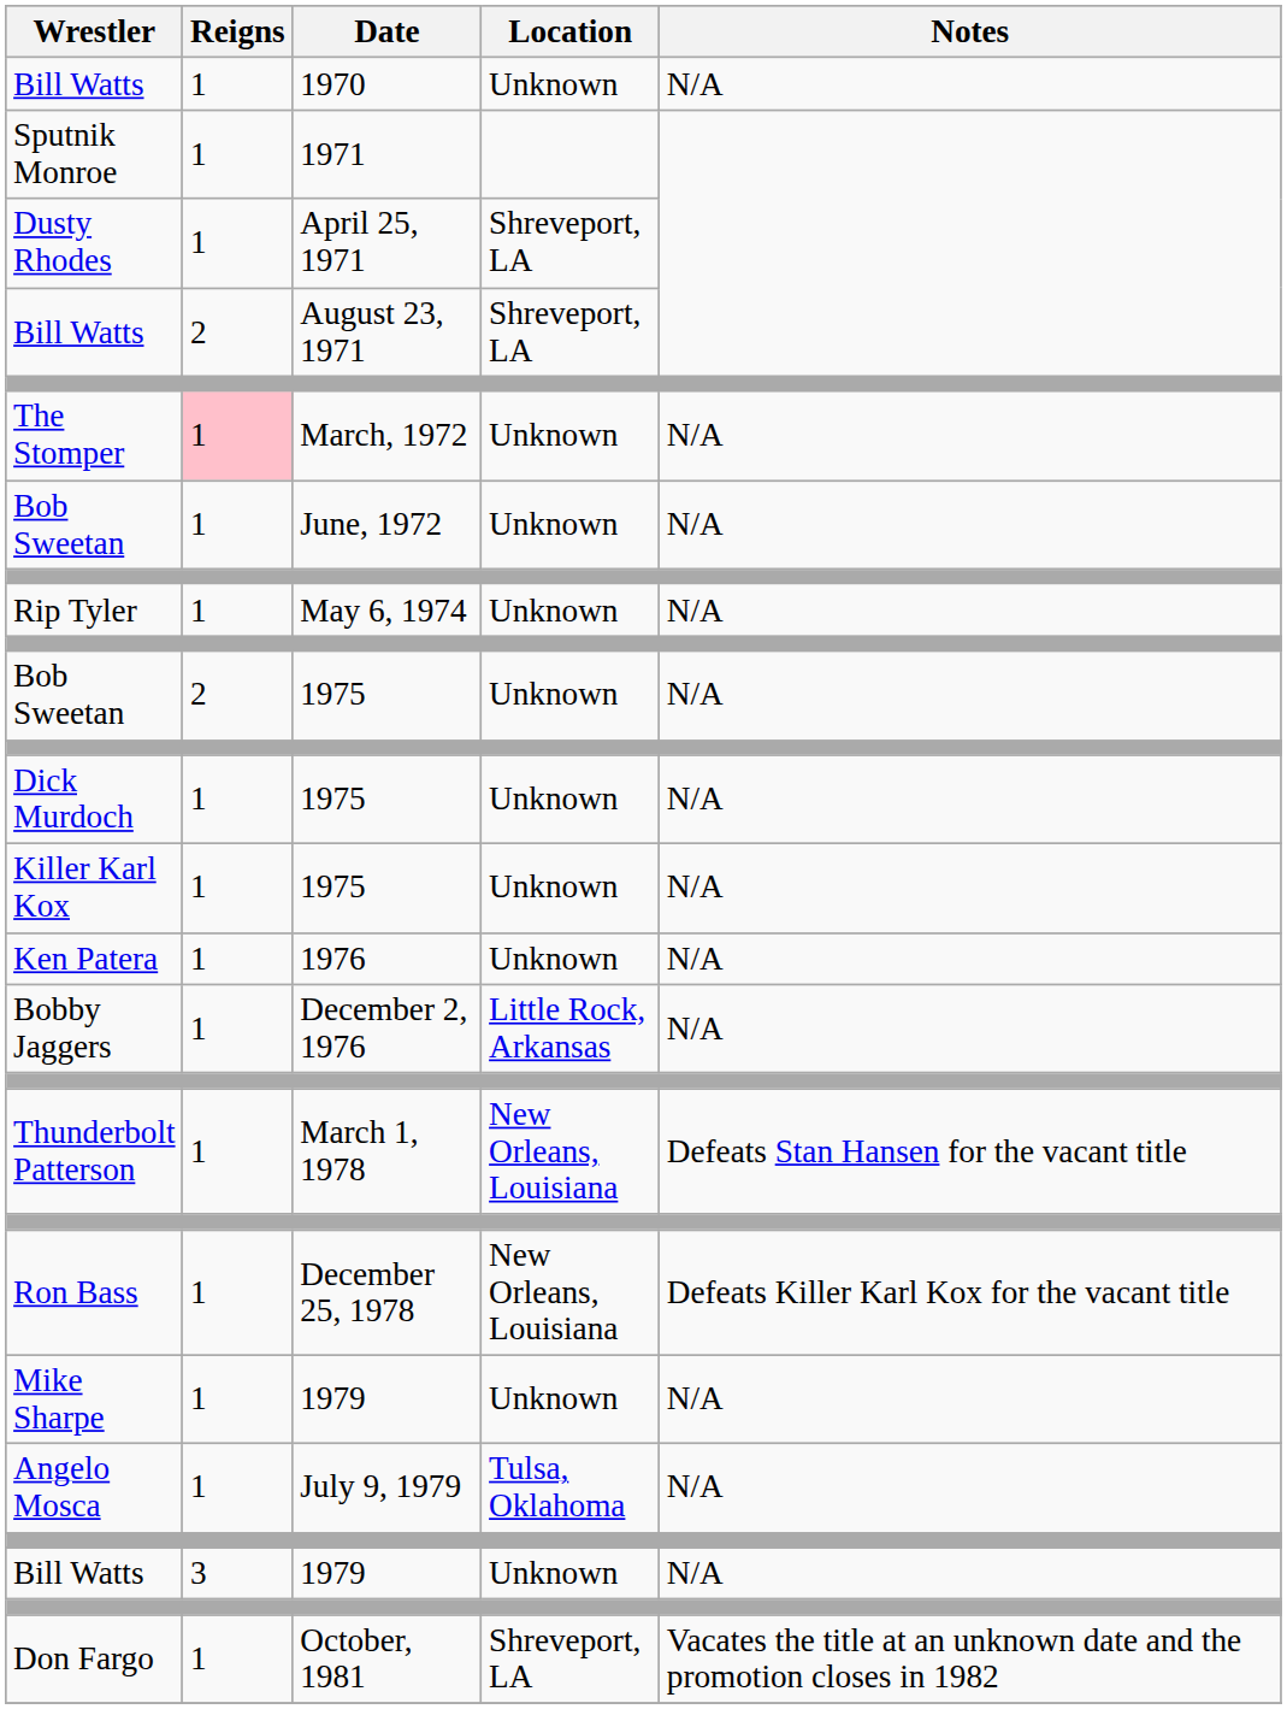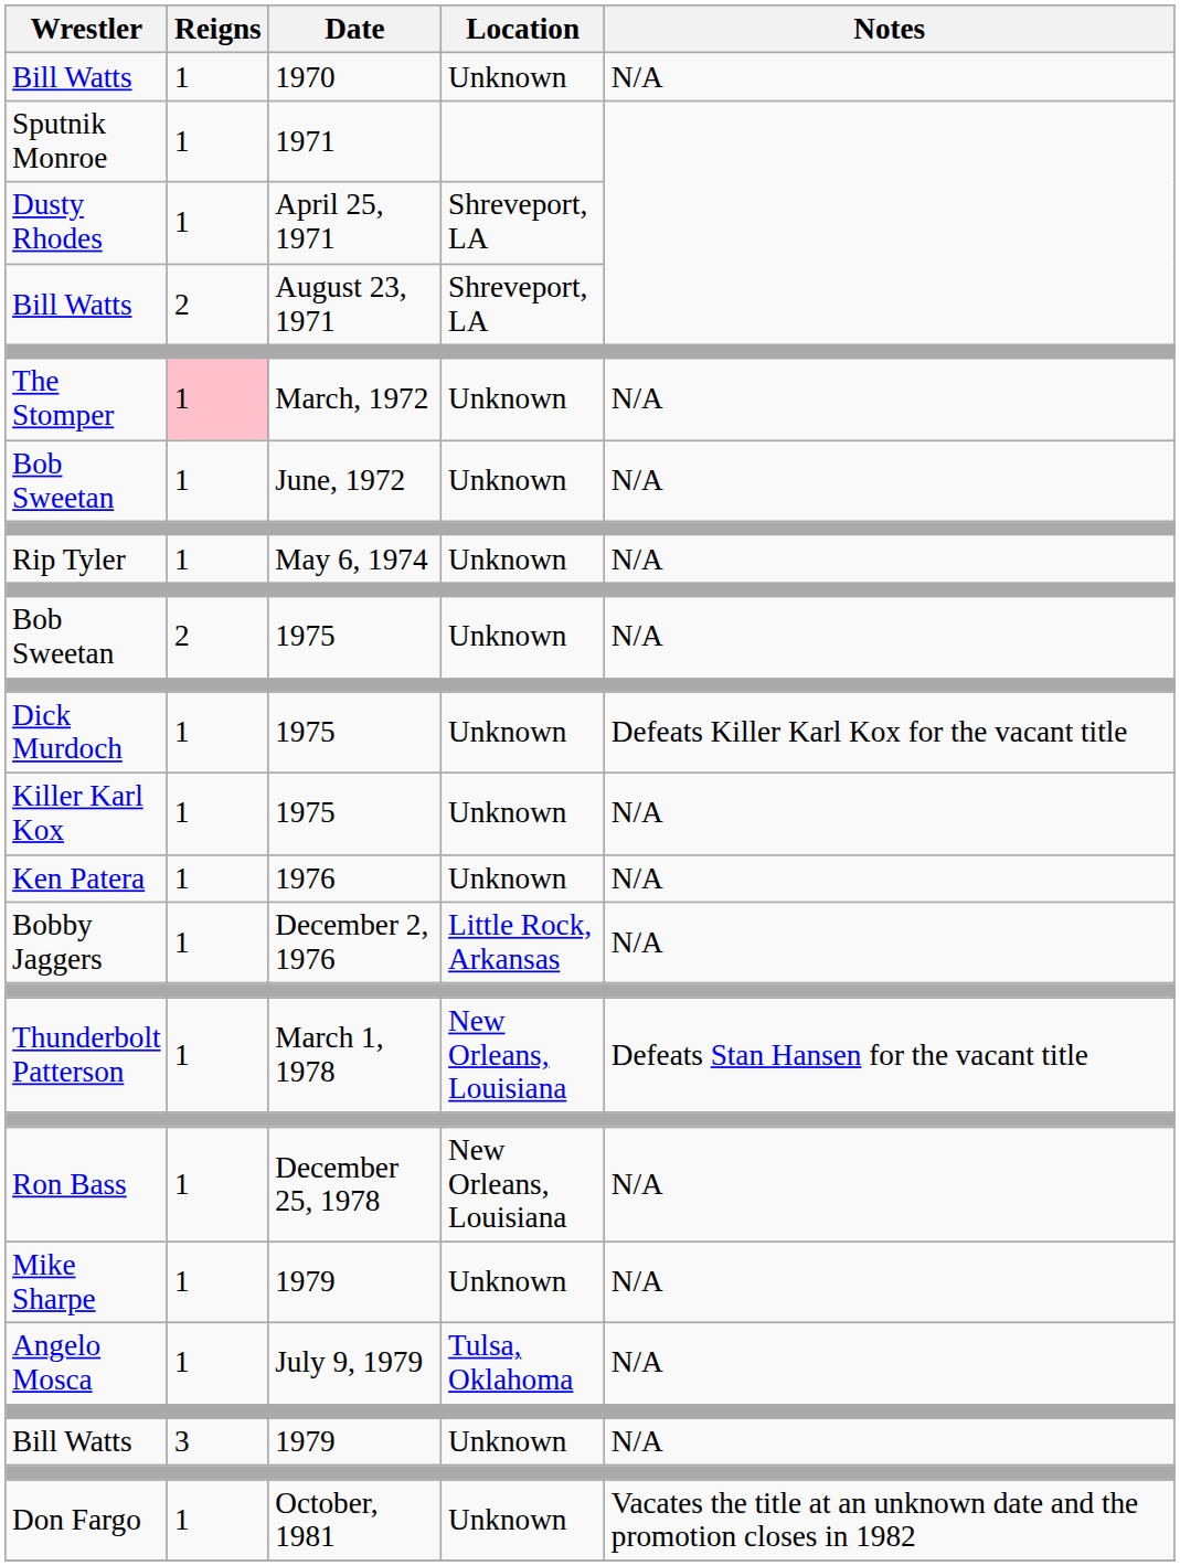 <table class="wikitable sortable" width=100%>
 <tr>
 <th width=13%>Wrestler</th>
 <th width=0%>Reigns</th>
 <th width=15%>Date</th>
 <th width=14%>Location</th>
 <th width=51% class="unsortable">Notes</th>
 </tr>
 <tr>
 <td><a href='#'>Bill Watts</a></td>
 <td>1</td>
 <td>1970</td>
 <td>Unknown</td>
 <td>N/A</td>
 </tr>
 <tr>
 <td>Sputnik Monroe</td>
 <td>1</td>
 <td>1971</td>
 <td></td>
 </tr>
 <tr>
 <td><a href='#'>Dusty Rhodes</a></td>
 <td>1</td>
 <td>April 25, 1971</td>
 <td>Shreveport, LA</td>
 </tr>
 <tr>
 <td><a href='#'>Bill Watts</a></td>
 <td>2</td>
 <td>August 23, 1971</td>
 <td>Shreveport, LA</td>
 </tr>
 <tr>
 <td colspan=5 style="background: #aaaaaa;"></td>
 </tr>
 <tr>
 <td><a href='#'>The Stomper</a></td>
 <td style="background: pink;">1</td>
 <td>March, 1972</td>
 <td>Unknown</td>
 <td>N/A</td>
 </tr>
 <tr>
 <td><a href='#'>Bob Sweetan</a></td>
 <td>1</td>
 <td>June, 1972</td>
 <td>Unknown</td>
 <td>N/A</td>
 </tr>
 <tr>
 <td colspan=5 style="background: #aaaaaa;"></td>
 </tr>
 <tr>
 <td>Rip Tyler</td>
 <td>1</td>
 <td>May 6, 1974</td>
 <td>Unknown</td>
 <td>N/A</td>
 </tr>
 <tr>
 <td colspan=5 style="background: #aaaaaa;"></td>
 </tr>
 <tr>
 <td>Bob Sweetan</td>
 <td>2</td>
 <td>1975</td>
 <td>Unknown</td>
 <td>N/A</td>
 </tr>
 <tr>
 <td colspan=5 style="background: #aaaaaa;"></td>
 </tr>
 <tr>
 <td><a href='#'>Dick Murdoch</a></td>
 <td>1</td>
 <td>1975</td>
 <td>Unknown</td>
-<td>N/A</td>
+<td>Defeats Killer Karl Kox for the vacant title</td>
 </tr>
 <tr>
 <td><a href='#'>Killer Karl Kox</a></td>
 <td>1</td>
 <td>1975</td>
 <td>Unknown</td>
 <td>N/A</td>
 </tr>
 <tr>
 <td><a href='#'>Ken Patera</a></td>
 <td>1</td>
 <td>1976</td>
 <td>Unknown</td>
 <td>N/A</td>
 </tr>
 <tr>
 <td>Bobby Jaggers</td>
 <td>1</td>
 <td>December 2, 1976</td>
 <td><a href='#'>Little Rock, Arkansas</a></td>
 <td>N/A</td>
 </tr>
 <tr>
 <td colspan=5 style="background: #aaaaaa;"></td>
 </tr>
 <tr>
 <td><a href='#'>Thunderbolt Patterson</a></td>
 <td>1</td>
 <td>March 1, 1978</td>
 <td><a href='#'>New Orleans, Louisiana</a></td>
 <td>Defeats <a href='#'>Stan Hansen</a> for the vacant title</td>
 </tr>
 <tr>
 <td colspan=5 style="background: #aaaaaa;"></td>
 </tr>
 <tr>
 <td><a href='#'>Ron Bass</a></td>
 <td>1</td>
 <td>December 25, 1978</td>
 <td>New Orleans, Louisiana</td>
-<td>Defeats Killer Karl Kox for the vacant title</td>
+<td>N/A</td>
 </tr>
 <tr>
 <td><a href='#'>Mike Sharpe</a></td>
 <td>1</td>
 <td>1979</td>
 <td>Unknown</td>
 <td>N/A</td>
 </tr>
 <tr>
 <td><a href='#'>Angelo Mosca</a></td>
 <td>1</td>
 <td>July 9, 1979</td>
 <td><a href='#'>Tulsa, Oklahoma</a></td>
 <td>N/A</td>
 </tr>
 <tr>
 <td colspan=5 style="background: #aaaaaa;"></td>
 </tr>
 <tr>
 <td>Bill Watts</td>
 <td>3</td>
 <td>1979</td>
 <td>Unknown</td>
 <td>N/A</td>
 </tr>
 <tr>
 <td colspan=5 style="background: #aaaaaa;"></td>
 </tr>
 <tr>
 <td>Don Fargo</td>
 <td>1</td>
 <td>October, 1981</td>
-<td>Shreveport, LA</td>
+<td>Unknown</td>
 <td>Vacates the title at an unknown date and the promotion closes in 1982</td>
 </tr>
 <tr>
 </tr>
 </table>
